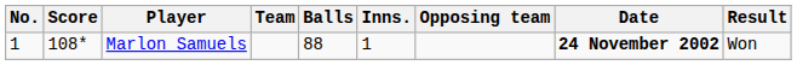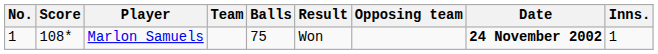 <table class="wikitable sortable" style="font-size:95%">
 <tr>
 <th>No.</th>
 <th>Score</th>
 <th>Player</th>
 <th>Team</th>
 <th>Balls</th>
-<th>Inns.</th>
+<th>Result</th>
 <th>Opposing team</th>
 <th>Date</th>
-<th>Result</th>
+<th>Inns.</th>
 </tr>
 <tr>
 <td>1</td>
 <td>108*</td>
 <td><a href='#'>Marlon Samuels</a></td>
 <td></td>
-<td>88</td>
-<td>1</td>
+<td>75</td>
+<td>Won</td>
 <td></td>
 <td><strong>24 November 2002</strong></td>
-<td>Won</td>
+<td>1</td>
 </tr>
 </table>
